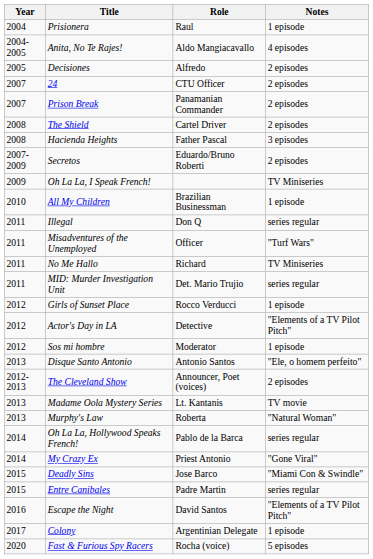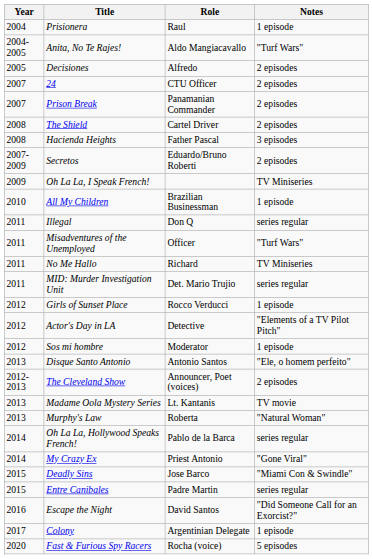 <table class="wikitable">
 <tr>
 <th>Year</th>
 <th>Title</th>
 <th>Role</th>
 <th>Notes</th>
 </tr>
 <tr>
 <td>2004</td>
 <td><em>Prisionera</em></td>
 <td>Raul</td>
 <td>1 episode</td>
 </tr>
 <tr>
 <td>2004-2005</td>
 <td><em>Anita, No Te Rajes!</em></td>
 <td>Aldo Mangiacavallo</td>
-<td>4 episodes</td>
+<td>"Turf Wars"</td>
 </tr>
 <tr>
 <td>2005</td>
 <td><em>Decisiones</em></td>
 <td>Alfredo</td>
 <td>2 episodes</td>
 </tr>
 <tr>
 <td>2007</td>
 <td><em><a href='#'>24</a></em></td>
 <td>CTU Officer</td>
 <td>2 episodes</td>
 </tr>
 <tr>
 <td>2007</td>
 <td><em><a href='#'>Prison Break</a></em></td>
 <td>Panamanian Commander</td>
 <td>2 episodes</td>
 </tr>
 <tr>
 <td>2008</td>
 <td><em><a href='#'>The Shield</a></em></td>
 <td>Cartel Driver</td>
 <td>2 episodes</td>
 </tr>
 <tr>
 <td>2008</td>
 <td><em>Hacienda Heights</em></td>
 <td>Father Pascal</td>
 <td>3 episodes</td>
 </tr>
 <tr>
 <td>2007-2009</td>
 <td><em>Secretos</em></td>
 <td>Eduardo/Bruno Roberti</td>
 <td>2 episodes</td>
 </tr>
 <tr>
 <td>2009</td>
 <td><em>Oh La La, I Speak French!</em></td>
 <td></td>
 <td>TV Miniseries</td>
 </tr>
 <tr>
 <td>2010</td>
 <td><em><a href='#'>All My Children</a></em></td>
 <td>Brazilian Businessman</td>
 <td>1 episode</td>
 </tr>
 <tr>
 <td>2011</td>
 <td><em>Illegal</em></td>
 <td>Don Q</td>
 <td>series regular</td>
 </tr>
 <tr>
 <td>2011</td>
 <td><em>Misadventures of the Unemployed</em></td>
 <td>Officer</td>
 <td>"Turf Wars"</td>
 </tr>
 <tr>
 <td>2011</td>
 <td><em>No Me Hallo</em></td>
 <td>Richard</td>
 <td>TV Miniseries</td>
 </tr>
 <tr>
 <td>2011</td>
 <td><em>MID: Murder Investigation Unit</em></td>
 <td>Det. Mario Trujio</td>
 <td>series regular</td>
 </tr>
 <tr>
 <td>2012</td>
 <td><em>Girls of Sunset Place</em></td>
 <td>Rocco Verducci</td>
 <td>1 episode</td>
 </tr>
 <tr>
 <td>2012</td>
 <td><em>Actor's Day in LA</em></td>
 <td>Detective</td>
 <td>"Elements of a TV Pilot Pitch"</td>
 </tr>
 <tr>
 <td>2012</td>
 <td><em>Sos mi hombre</em></td>
 <td>Moderator</td>
 <td>1 episode</td>
 </tr>
 <tr>
 <td>2013</td>
 <td><em>Disque Santo Antonio</em></td>
 <td>Antonio Santos</td>
 <td>"Ele, o homem perfeito"</td>
 </tr>
 <tr>
 <td>2012-2013</td>
 <td><em><a href='#'>The Cleveland Show</a></em></td>
 <td>Announcer, Poet (voices)</td>
 <td>2 episodes</td>
 </tr>
 <tr>
 <td>2013</td>
 <td><em>Madame Oola Mystery Series</em></td>
 <td>Lt. Kantanis</td>
 <td>TV movie</td>
 </tr>
 <tr>
 <td>2013</td>
 <td><em>Murphy's Law</em></td>
 <td>Roberta</td>
 <td>"Natural Woman"</td>
 </tr>
 <tr>
 <td>2014</td>
 <td><em>Oh La La, Hollywood Speaks French!</em></td>
 <td>Pablo de la Barca</td>
 <td>series regular</td>
 </tr>
 <tr>
 <td>2014</td>
 <td><em><a href='#'>My Crazy Ex</a></em></td>
 <td>Priest Antonio</td>
 <td>"Gone Viral"</td>
 </tr>
 <tr>
 <td>2015</td>
 <td><em><a href='#'>Deadly Sins</a></em></td>
 <td>Jose Barco</td>
 <td>"Miami Con & Swindle"</td>
 </tr>
 <tr>
 <td>2015</td>
 <td><em><a href='#'>Entre Canibales</a></em></td>
 <td>Padre Martin</td>
 <td>series regular</td>
 </tr>
 <tr>
 <td>2016</td>
 <td><em>Escape the Night</em></td>
 <td>David Santos</td>
-<td>"Elements of a TV Pilot Pitch"</td>
+<td>"Did Someone Call for an Exorcist?"</td>
 </tr>
 <tr>
 <td>2017</td>
 <td><em><a href='#'>Colony</a></em></td>
 <td>Argentinian Delegate</td>
 <td>1 episode</td>
 </tr>
 <tr>
 <td>2020</td>
 <td><em><a href='#'>Fast & Furious Spy Racers</a></em></td>
 <td>Rocha (voice)</td>
 <td>5 episodes</td>
 </tr>
 </table>
